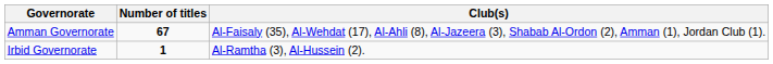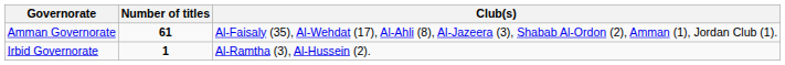 <table class="wikitable">
 <tr>
 <th>Governorate</th>
 <th>Number of titles</th>
 <th>Club(s)</th>
 </tr>
 <tr>
 <td><a href='#'>Amman Governorate</a></td>
-<td style="text-align: center;"><strong>67</strong></td>
+<td style="text-align: center;"><strong>61</strong></td>
 <td><a href='#'>Al-Faisaly</a> (35), <a href='#'>Al-Wehdat</a> (17), <a href='#'>Al-Ahli</a> (8), <a href='#'>Al-Jazeera</a> (3), <a href='#'>Shabab Al-Ordon</a> (2), <a href='#'>Amman</a> (1), Jordan Club (1).</td>
 </tr>
 <tr>
 <td><a href='#'>Irbid Governorate</a></td>
 <td style="text-align: center;"><strong>1</strong></td>
 <td><a href='#'>Al-Ramtha</a> (3), <a href='#'>Al-Hussein</a> (2).</td>
 </tr>
 </table>
